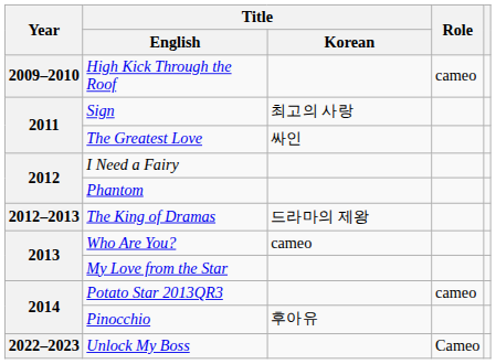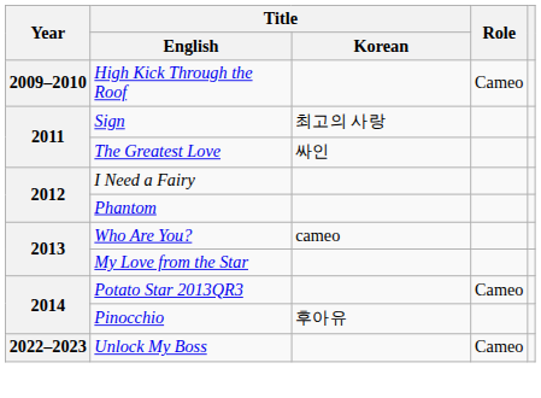 <table class="wikitable plainrowheaders sortable">
 <tr>
 <th rowspan="2" scope="col">Year</th>
 <th colspan="2" scope="col">Title</th>
 <th rowspan="2">Role</th>
 <th rowspan="2" scope="col" class="unsortable"></th>
 </tr>
 <tr>
 <th width="180">English</th>
 <th width="160">Korean</th>
 </tr>
 <tr>
 <th scope="row">2009–2010</th>
 <td><em><a href='#'>High Kick Through the Roof</a></em></td>
 <td></td>
-<td>cameo</td>
+<td>Cameo</td>
 <td></td>
 </tr>
 <tr>
 <th rowspan="2" scope="row">2011</th>
 <td><a href='#'><em>Sign</em></a></td>
 <td>최고의 사랑</td>
 <td></td>
 <td></td>
 </tr>
 <tr>
 <td><em><a href='#'>The Greatest Love</a></em></td>
 <td>싸인</td>
 <td></td>
 <td></td>
 </tr>
 <tr>
 <th rowspan="2" scope="row">2012</th>
 <td><em>I Need a Fairy</em></td>
 <td></td>
 <td></td>
 <td></td>
 </tr>
 <tr>
 <td><em><a href='#'>Phantom</a></em></td>
 <td></td>
 <td></td>
 <td></td>
 </tr>
 <tr>
-<th scope="row">2012–2013</th>
-<td><em><a href='#'>The King of Dramas</a></em></td>
-<td>드라마의 제왕</td>
-<td></td>
-<td></td>
-</tr>
-<tr>
 <th rowspan="2" scope="row">2013</th>
 <td><em><a href='#'>Who Are You?</a></em></td>
 <td>cameo</td>
 <td></td>
 <td></td>
 </tr>
 <tr>
 <td><em><a href='#'>My Love from the Star</a></em></td>
 <td></td>
 <td></td>
 <td></td>
 </tr>
 <tr>
 <th rowspan="2" scope="row">2014</th>
 <td><em><a href='#'>Potato Star 2013QR3</a></em></td>
 <td></td>
-<td>cameo</td>
+<td>Cameo</td>
 <td></td>
 </tr>
 <tr>
 <td><em><a href='#'>Pinocchio</a></em></td>
 <td>후아유</td>
 <td></td>
 <td></td>
 </tr>
 <tr>
 <th scope="row">2022–2023</th>
 <td><em><a href='#'>Unlock My Boss</a></em></td>
 <td></td>
 <td>Cameo</td>
 <td></td>
 </tr>
 </table>
